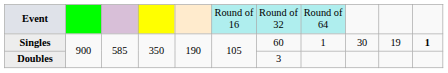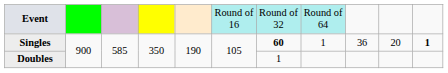 <table class=wikitable style=font-size:90%;text-align:center>
 <tr>
 <td style="width:130px; background:#dfe2e9;"><strong>Event</strong></td>
 <td style="width:80px; background:lime;"></td>
 <td style="width:85px; background:thistle;"></td>
 <td style="width:85px; background:#ff0;"></td>
 <td style="width:85px; background:#ffebcd;"></td>
 <td style="width:85px; background:#afeeee;">Round of 16</td>
 <td style="width:85px; background:#afeeee;">Round of 32</td>
 <td style="width:85px; background:#afeeee;">Round of 64</td>
 <td width=85></td>
 <td width=85></td>
 <td width=85></td>
 </tr>
 <tr>
 <th style="background:#ededed;">Singles</th>
 <td rowspan=2>900</td>
 <td rowspan=2>585</td>
 <td rowspan=2>350</td>
 <td rowspan=2>190</td>
 <td rowspan=2>105</td>
-<td>60</td>
+<td><strong>60</strong></td>
 <td>1</td>
-<td>30</td>
-<td>19</td>
+<td>36</td>
+<td>20</td>
 <td><strong>1</strong></td>
 </tr>
 <tr>
 <th style="background:#ededed;">Doubles</th>
-<td>3</td>
+<td>1</td>
 <td></td>
 <td></td>
 <td></td>
 <td></td>
 </tr>
 </table>
